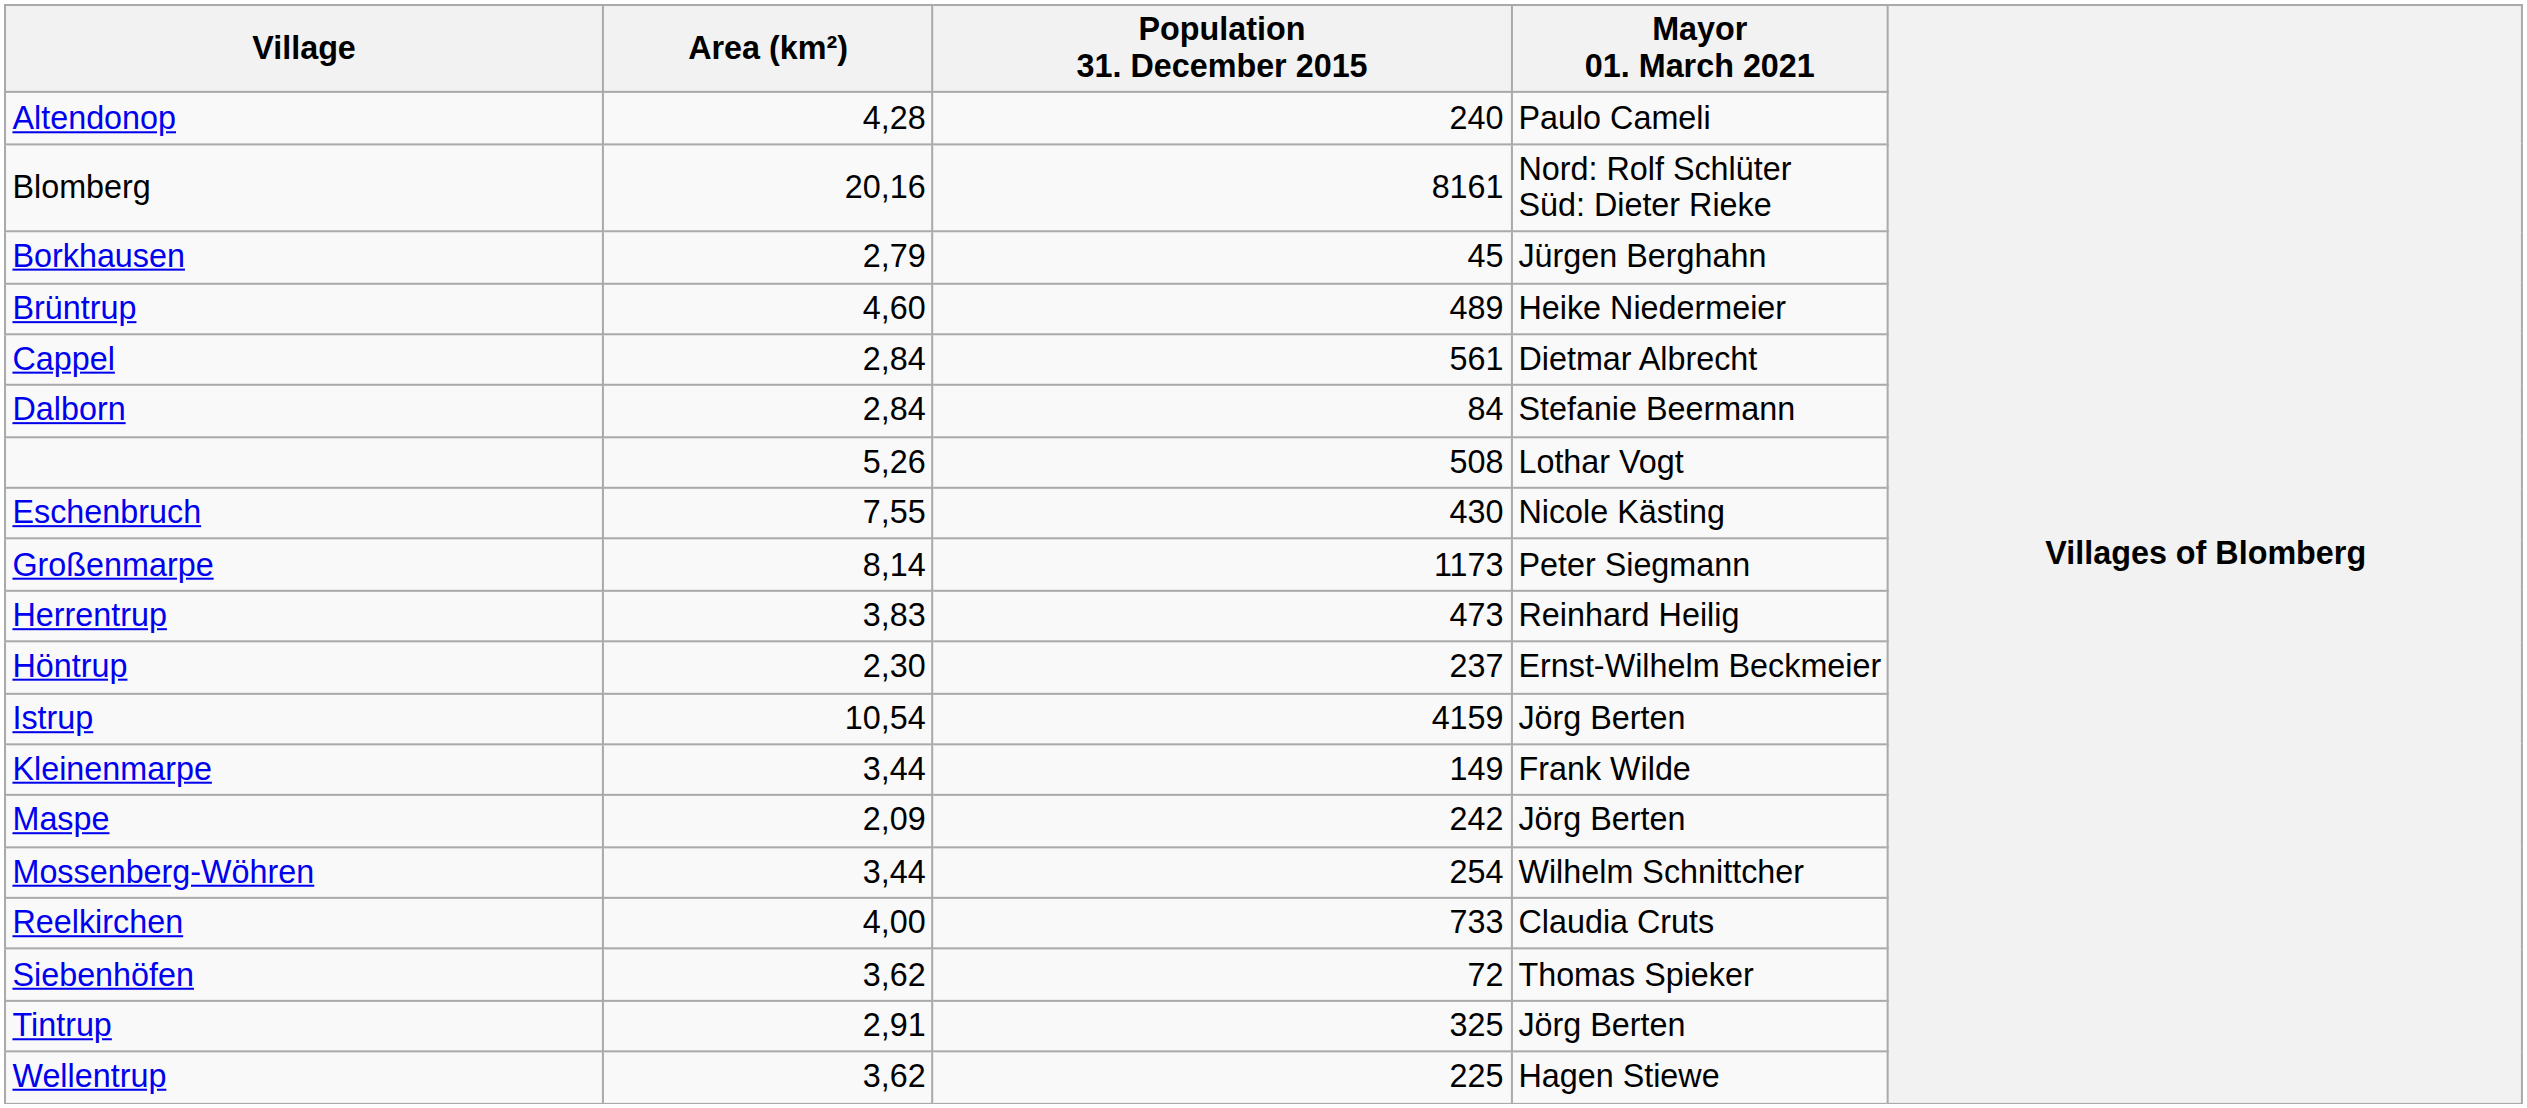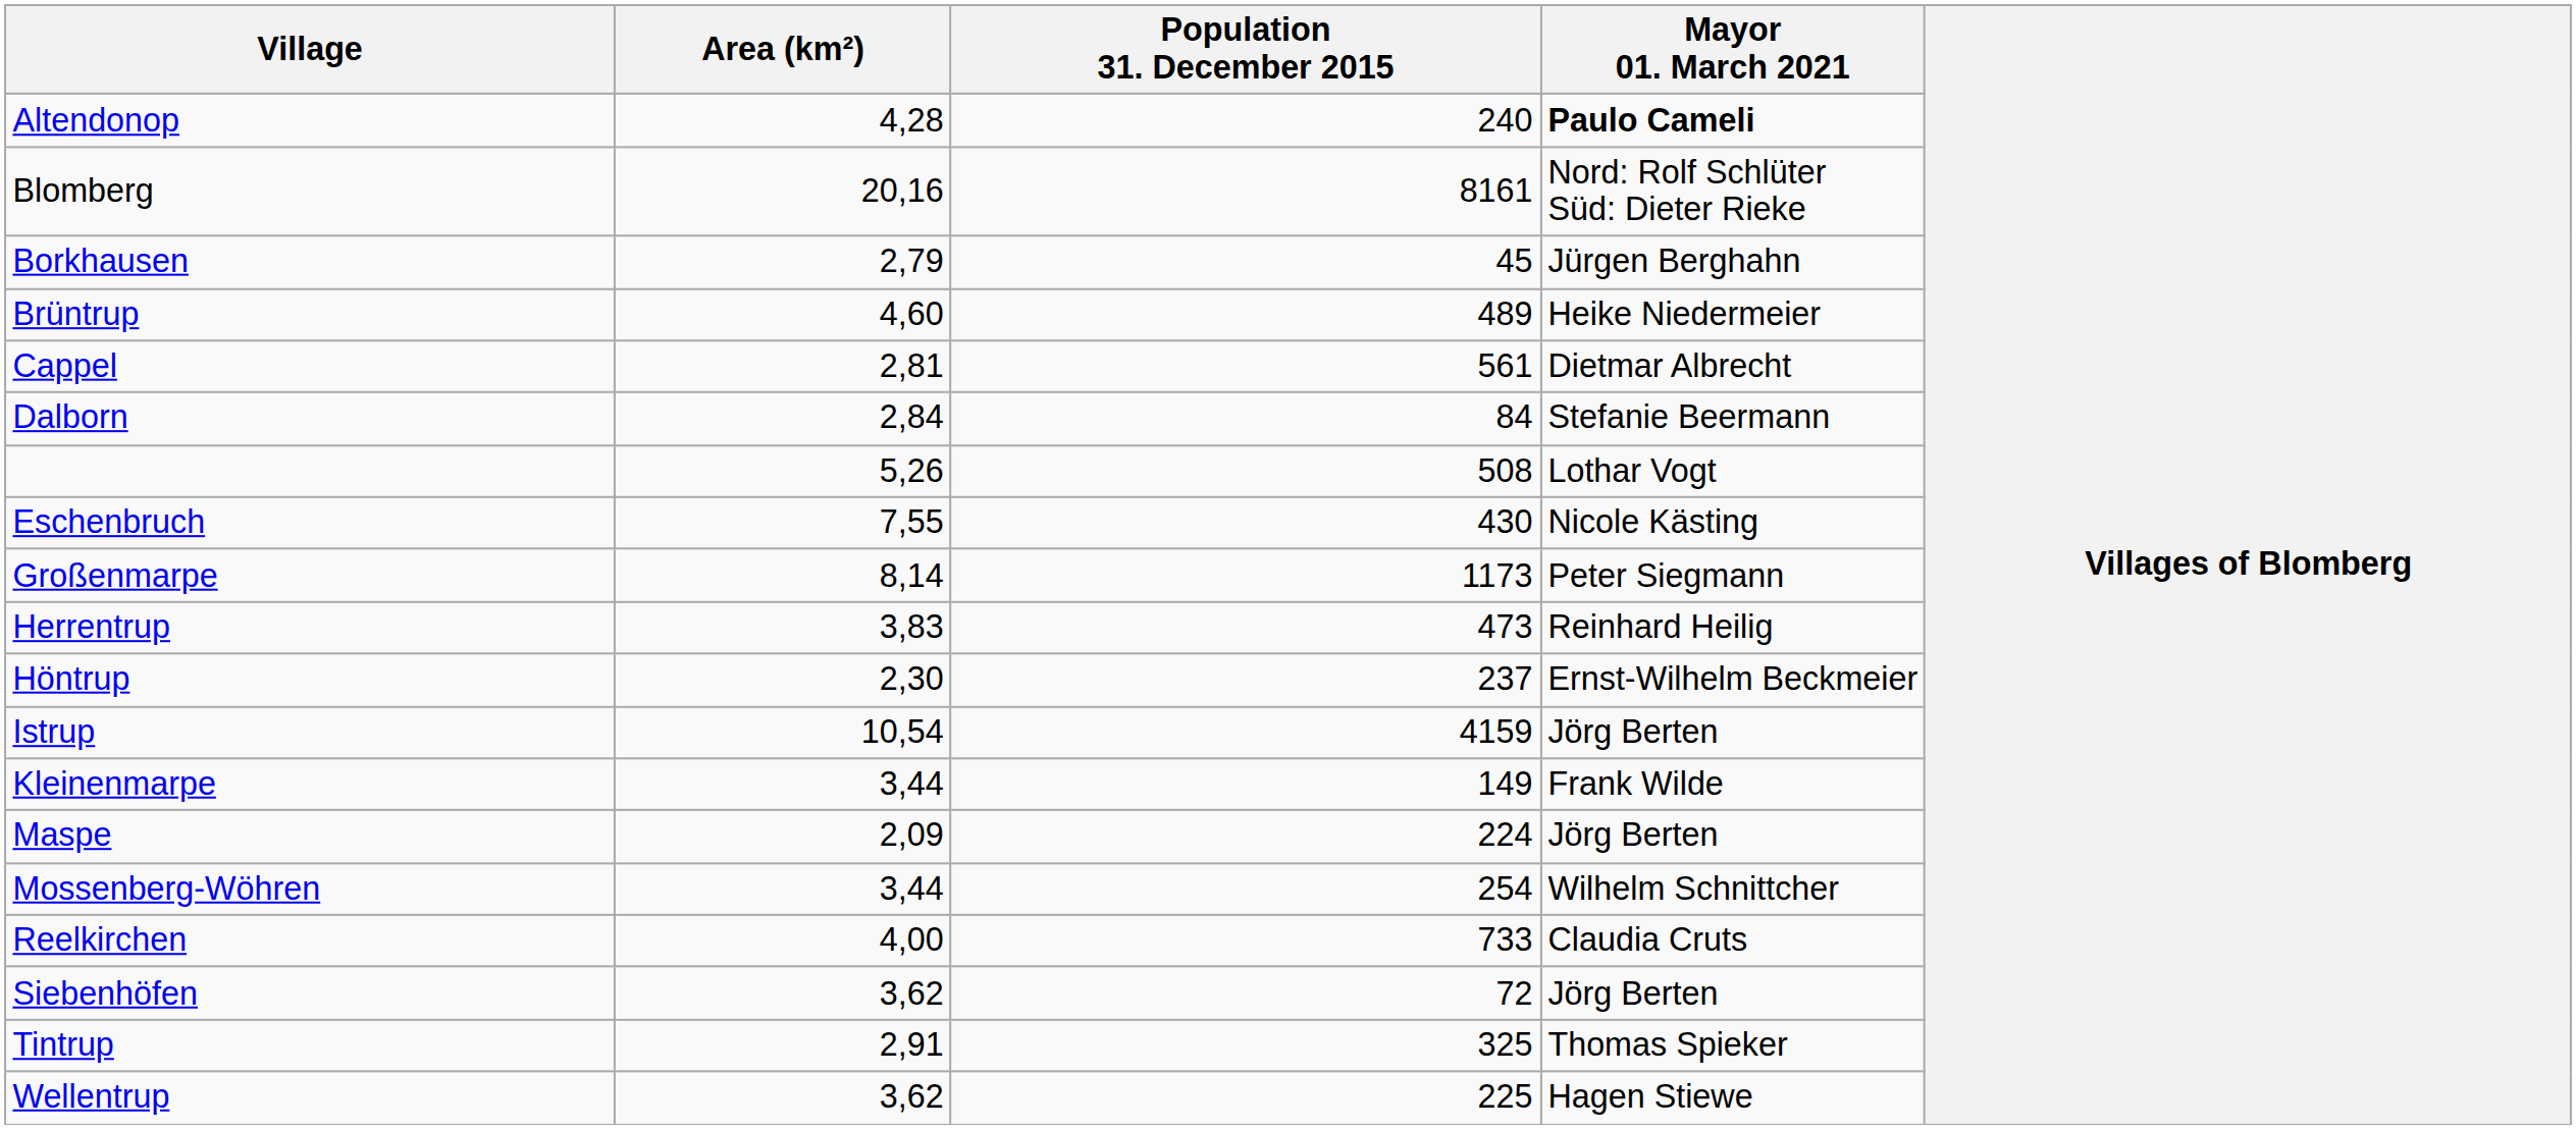 <table class="wikitable">
 <tr class="hintergrundfarbe5">
 <th>Village</th>
 <th>Area (km²)</th>
 <th>Population<br> 31. December 2015</th>
 <th width=15%>Mayor<br> 01. March 2021</th>
 <th rowspan="20"><strong>Villages of Blomberg</strong> </th>
 </tr>
 <tr>
 <td><a href='#'>Altendonop</a></td>
 <td style="text-align:right">4,28</td>
 <td style="text-align:right">240</td>
-<td>Paulo Cameli</td>
+<td><strong>Paulo Cameli</strong></td>
 </tr>
 <tr>
 <td>Blomberg</td>
 <td style="text-align:right">20,16</td>
 <td style="text-align:right">8161</td>
 <td>Nord: Rolf Schlüter<br> Süd: Dieter Rieke</td>
 </tr>
 <tr>
 <td><a href='#'>Borkhausen</a></td>
 <td style="text-align:right">2,79</td>
 <td style="text-align:right">45</td>
 <td>Jürgen Berghahn</td>
 </tr>
 <tr>
 <td><a href='#'>Brüntrup</a></td>
 <td style="text-align:right">4,60</td>
 <td style="text-align:right">489</td>
 <td>Heike Niedermeier</td>
 </tr>
 <tr>
 <td><a href='#'>Cappel</a></td>
-<td style="text-align:right">2,84</td>
+<td style="text-align:right">2,81</td>
 <td style="text-align:right">561</td>
 <td>Dietmar Albrecht</td>
 </tr>
 <tr>
 <td><a href='#'>Dalborn</a></td>
 <td style="text-align:right">2,84</td>
 <td style="text-align:right">84</td>
 <td>Stefanie Beermann</td>
 </tr>
 <tr>
 <td></td>
 <td style="text-align:right">5,26</td>
 <td style="text-align:right">508</td>
 <td>Lothar Vogt</td>
 </tr>
 <tr>
 <td><a href='#'>Eschenbruch</a></td>
 <td style="text-align:right">7,55</td>
 <td style="text-align:right">430</td>
 <td>Nicole Kästing</td>
 </tr>
 <tr>
 <td><a href='#'>Großenmarpe</a></td>
 <td style="text-align:right">8,14</td>
 <td style="text-align:right">1173</td>
 <td>Peter Siegmann</td>
 </tr>
 <tr>
 <td><a href='#'>Herrentrup</a></td>
 <td style="text-align:right">3,83</td>
 <td style="text-align:right">473</td>
 <td>Reinhard Heilig</td>
 </tr>
 <tr>
 <td><a href='#'>Höntrup</a></td>
 <td style="text-align:right">2,30</td>
 <td style="text-align:right">237</td>
 <td>Ernst-Wilhelm Beckmeier</td>
 </tr>
 <tr>
 <td><a href='#'>Istrup</a></td>
 <td style="text-align:right">10,54</td>
 <td style="text-align:right">4159</td>
 <td>Jörg Berten</td>
 </tr>
 <tr>
 <td><a href='#'>Kleinenmarpe</a></td>
 <td style="text-align:right">3,44</td>
 <td style="text-align:right">149</td>
 <td>Frank Wilde</td>
 </tr>
 <tr>
 <td><a href='#'>Maspe</a></td>
 <td style="text-align:right">2,09</td>
-<td style="text-align:right">242</td>
+<td style="text-align:right">224</td>
 <td>Jörg Berten</td>
 </tr>
 <tr>
 <td><a href='#'>Mossenberg-Wöhren</a></td>
 <td style="text-align:right">3,44</td>
 <td style="text-align:right">254</td>
 <td>Wilhelm Schnittcher</td>
 </tr>
 <tr>
 <td><a href='#'>Reelkirchen</a></td>
 <td style="text-align:right">4,00</td>
 <td style="text-align:right">733</td>
 <td>Claudia Cruts</td>
 </tr>
 <tr>
 <td><a href='#'>Siebenhöfen</a></td>
 <td style="text-align:right">3,62</td>
 <td style="text-align:right">72</td>
-<td>Thomas Spieker</td>
+<td>Jörg Berten</td>
 </tr>
 <tr>
 <td><a href='#'>Tintrup</a></td>
 <td style="text-align:right">2,91</td>
 <td style="text-align:right">325</td>
-<td>Jörg Berten</td>
+<td>Thomas Spieker</td>
 </tr>
 <tr>
 <td><a href='#'>Wellentrup</a></td>
 <td style="text-align:right">3,62</td>
 <td style="text-align:right">225</td>
 <td>Hagen Stiewe</td>
 </tr>
 </table>
